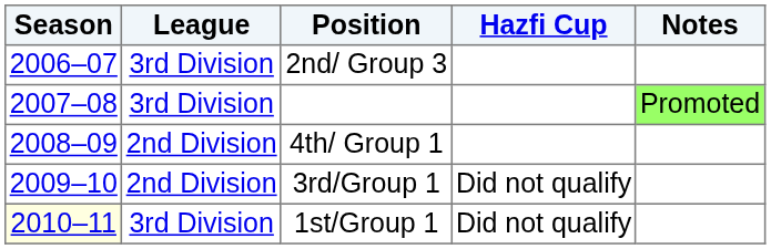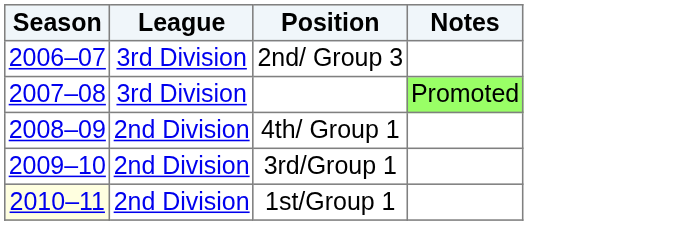 <table border="1" cellpadding="2" style="border-collapse:collapse; text-align:center; font-size:normal;">
 <tr style="background:#f0f6fa;">
 <th>Season</th>
 <th>League</th>
 <th>Position</th>
-<th><a href='#'>Hazfi Cup</a></th>
 <th>Notes</th>
 </tr>
 <tr>
 <td><a href='#'>2006–07</a></td>
 <td><a href='#'>3rd Division</a></td>
 <td>2nd/ Group 3</td>
 <td></td>
-<td></td>
 </tr>
 <tr>
 <td><a href='#'>2007–08</a></td>
 <td><a href='#'>3rd Division</a></td>
-<td></td>
 <td></td>
 <td bgcolor=99FF66>Promoted</td>
 </tr>
 <tr>
 <td><a href='#'>2008–09</a></td>
 <td><a href='#'>2nd Division</a></td>
 <td>4th/ Group 1</td>
 <td></td>
-<td></td>
 </tr>
 <tr>
 <td><a href='#'>2009–10</a></td>
 <td><a href='#'>2nd Division</a></td>
 <td>3rd/Group 1</td>
-<td>Did not qualify</td>
 <td></td>
 </tr>
 <tr>
 <td style="background: lightyellow;"><a href='#'>2010–11</a></td>
-<td><a href='#'>3rd Division</a></td>
+<td><a href='#'>2nd Division</a></td>
 <td>1st/Group 1</td>
-<td>Did not qualify</td>
 <td></td>
 </tr>
 </table>
